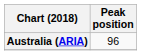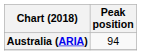 <table class="wikitable sortable plainrowheaders" style="text-align:center">
 <tr>
 <th scope="col">Chart (2018)</th>
 <th scope="col">Peak<br>position</th>
 </tr>
 <tr>
 <th scope="row">Australia (<a href='#'>ARIA</a>)</th>
-<td>96</td>
+<td>94</td>
 </tr>
 <tr>
 </tr>
 <tr>
 </tr>
 <tr>
 </tr>
 <tr>
 </tr>
 <tr>
 </tr>
 </table>
